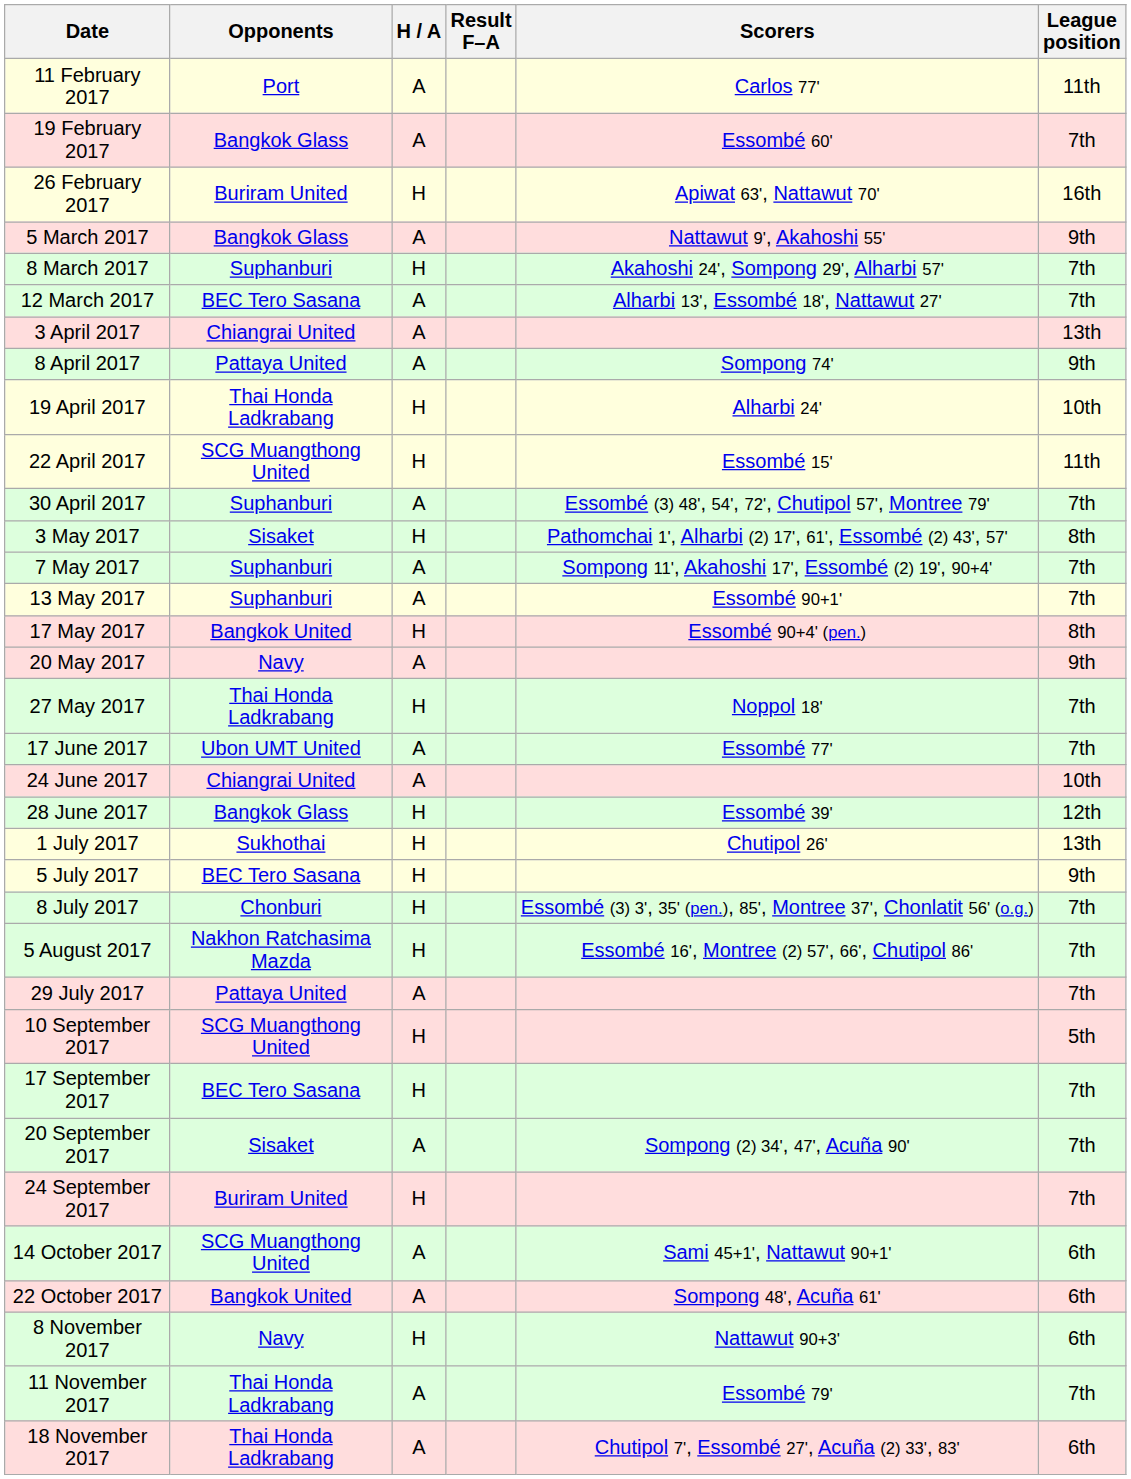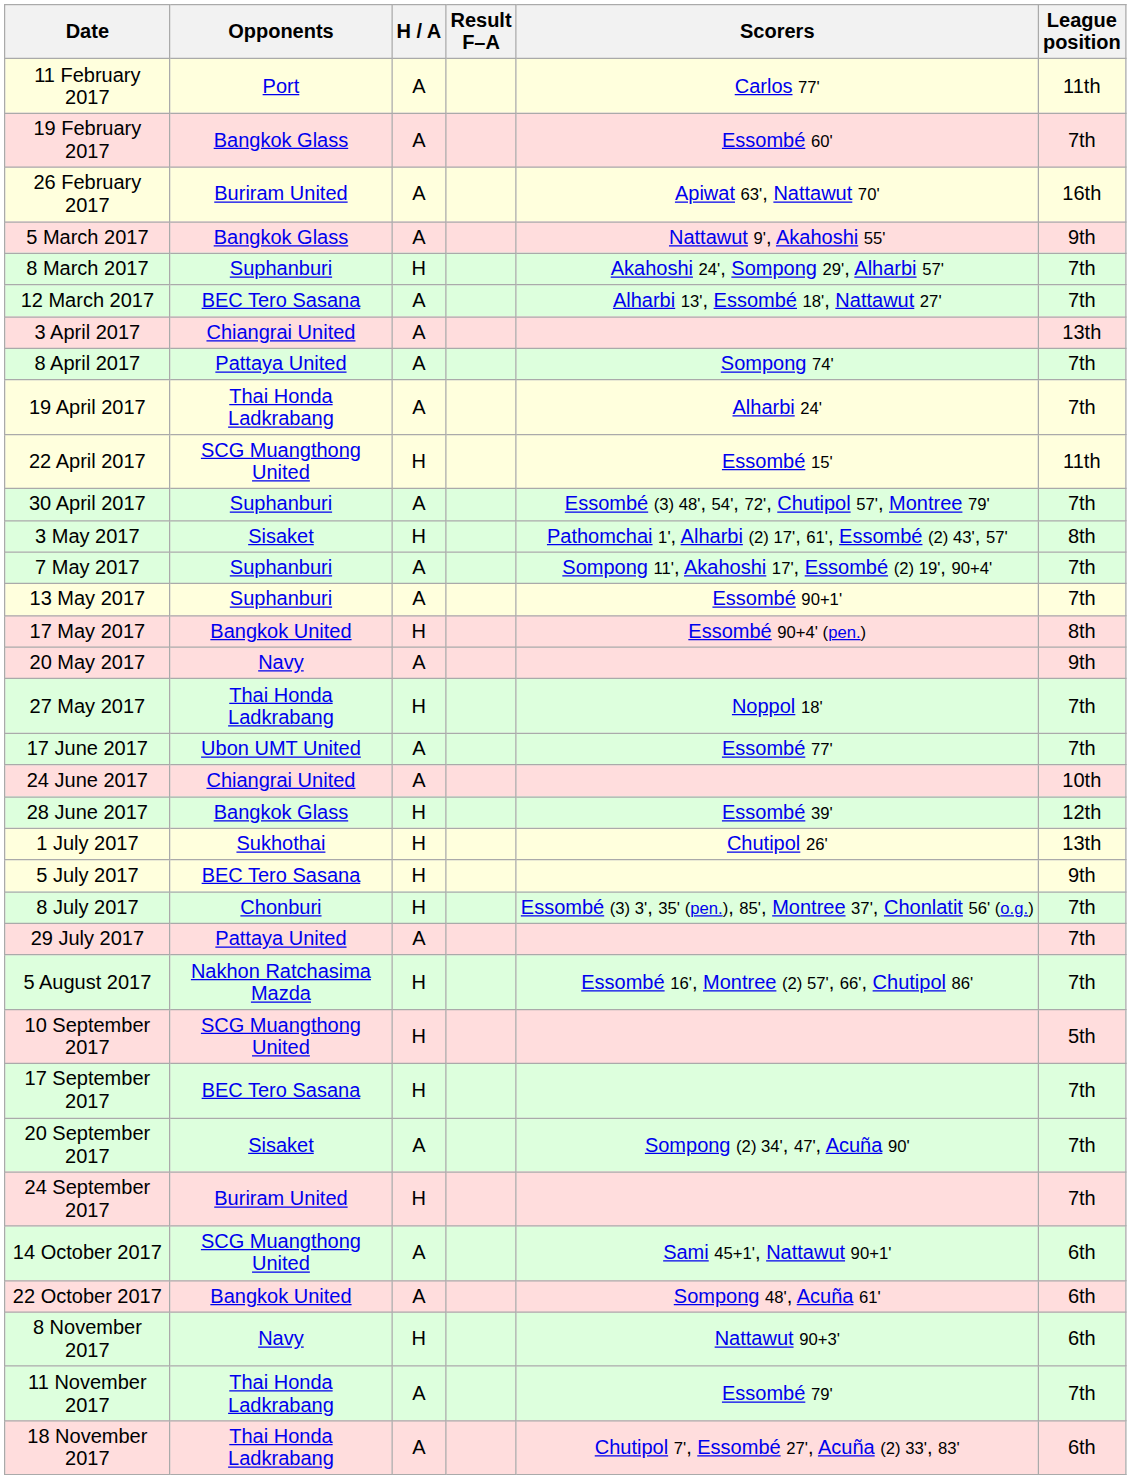 <table class="wikitable" style="text-align:center">
 <tr>
 <th width="125">Date</th>
 <th width="170">Opponents</th>
 <th nowrap>H / A</th>
 <th>Result<br>F–A</th>
 <th>Scorers</th>
 <th>League<br>position</th>
 </tr>
 <tr bgcolor="#ffffdd">
 <td>11 February 2017</td>
 <td><a href='#'>Port</a></td>
 <td>A</td>
 <td></td>
 <td><a href='#'>Carlos</a> <small>77'</small></td>
 <td>11th</td>
 </tr>
 <tr bgcolor="#ffdddd">
 <td>19 February 2017</td>
 <td><a href='#'>Bangkok Glass</a></td>
 <td>A</td>
 <td></td>
 <td><a href='#'>Essombé</a> <small>60'</small></td>
 <td>7th</td>
 </tr>
 <tr bgcolor="#ffffdd">
 <td>26 February 2017</td>
 <td><a href='#'>Buriram United</a></td>
-<td>H</td>
+<td>A</td>
 <td> </td>
 <td><a href='#'>Apiwat</a> <small>63'</small>, <a href='#'>Nattawut</a> <small>70'</small></td>
 <td>16th</td>
 </tr>
 <tr bgcolor="#ffdddd">
 <td>5 March 2017</td>
 <td><a href='#'>Bangkok Glass</a></td>
 <td>A</td>
 <td> </td>
 <td><a href='#'>Nattawut</a> <small>9'</small>, <a href='#'>Akahoshi</a> <small>55'</small></td>
 <td>9th</td>
 </tr>
 <tr bgcolor="#ddffdd">
 <td>8 March 2017</td>
 <td><a href='#'>Suphanburi</a></td>
 <td>H</td>
 <td></td>
 <td><a href='#'>Akahoshi</a> <small>24'</small>, <a href='#'>Sompong</a> <small>29'</small>, <a href='#'>Alharbi</a> <small>57'</small></td>
 <td>7th</td>
 </tr>
 <tr bgcolor="#ddffdd">
 <td>12 March 2017</td>
 <td><a href='#'>BEC Tero Sasana</a></td>
 <td>A</td>
 <td> </td>
 <td><a href='#'>Alharbi</a> <small>13'</small>, <a href='#'>Essombé</a> <small>18'</small>, <a href='#'>Nattawut</a> <small>27'</small></td>
 <td>7th</td>
 </tr>
 <tr bgcolor="#ffdddd">
 <td>3 April 2017</td>
 <td><a href='#'>Chiangrai United</a></td>
 <td>A</td>
 <td> </td>
 <td></td>
 <td>13th</td>
 </tr>
 <tr bgcolor="#ddffdd">
 <td>8 April 2017</td>
 <td><a href='#'>Pattaya United</a></td>
 <td>A</td>
 <td></td>
 <td><a href='#'>Sompong</a> <small>74'</small></td>
-<td>9th</td>
+<td>7th</td>
 </tr>
 <tr bgcolor="#ffffdd">
 <td>19 April 2017</td>
 <td><a href='#'>Thai Honda Ladkrabang</a></td>
-<td>H</td>
+<td>A</td>
 <td></td>
 <td><a href='#'>Alharbi</a> <small>24'</small></td>
-<td>10th</td>
+<td>7th</td>
 </tr>
 <tr bgcolor="#ffffdd">
 <td>22 April 2017</td>
 <td><a href='#'>SCG Muangthong United</a></td>
 <td>H</td>
 <td></td>
 <td><a href='#'>Essombé</a> <small>15'</small></td>
 <td>11th</td>
 </tr>
 <tr bgcolor="#ddffdd">
 <td>30 April 2017</td>
 <td><a href='#'>Suphanburi</a></td>
 <td>A</td>
 <td></td>
 <td><a href='#'>Essombé</a> <small>(3) 48'</small>, <small>54'</small>, <small>72'</small>, <a href='#'>Chutipol</a> <small>57'</small>, <a href='#'>Montree</a> <small>79'</small></td>
 <td>7th</td>
 </tr>
 <tr bgcolor="#ddffdd">
 <td>3 May 2017</td>
 <td><a href='#'>Sisaket</a></td>
 <td>H</td>
 <td></td>
 <td><a href='#'>Pathomchai</a> <small>1'</small>, <a href='#'>Alharbi</a> <small>(2) 17'</small>, <small>61'</small>, <a href='#'>Essombé</a> <small>(2) 43'</small>, <small>57'</small></td>
 <td>8th</td>
 </tr>
 <tr bgcolor="#ddffdd">
 <td>7 May 2017</td>
 <td><a href='#'>Suphanburi</a></td>
 <td>A</td>
 <td> </td>
 <td><a href='#'>Sompong</a> <small>11'</small>, <a href='#'>Akahoshi</a> <small>17'</small>, <a href='#'>Essombé</a> <small>(2) 19'</small>, <small>90+4'</small></td>
 <td>7th</td>
 </tr>
 <tr bgcolor="#ffffdd">
 <td>13 May 2017</td>
 <td><a href='#'>Suphanburi</a></td>
 <td>A</td>
 <td></td>
 <td><a href='#'>Essombé</a> <small>90+1'</small></td>
 <td>7th</td>
 </tr>
 <tr bgcolor="#ffdddd">
 <td>17 May 2017</td>
 <td><a href='#'>Bangkok United</a></td>
 <td>H</td>
 <td> </td>
 <td><a href='#'>Essombé</a> <small>90+4' (<a href='#'>pen.</a>)</small></td>
 <td>8th</td>
 </tr>
 <tr bgcolor="#ffdddd">
 <td>20 May 2017</td>
 <td><a href='#'>Navy</a></td>
 <td>A</td>
 <td></td>
 <td></td>
 <td>9th</td>
 </tr>
 <tr bgcolor="#ddffdd">
 <td>27 May 2017</td>
 <td><a href='#'>Thai Honda Ladkrabang</a></td>
 <td>H</td>
 <td></td>
 <td><a href='#'>Noppol</a> <small>18'</small></td>
 <td>7th</td>
 </tr>
 <tr bgcolor="#ddffdd">
 <td>17 June 2017</td>
 <td><a href='#'>Ubon UMT United</a></td>
 <td>A</td>
 <td></td>
 <td><a href='#'>Essombé</a> <small>77'</small></td>
 <td>7th</td>
 </tr>
 <tr bgcolor="#ffdddd">
 <td>24 June 2017</td>
 <td><a href='#'>Chiangrai United</a></td>
 <td>A</td>
 <td> </td>
 <td></td>
 <td>10th</td>
 </tr>
 <tr bgcolor="#ddffdd">
 <td>28 June 2017</td>
 <td><a href='#'>Bangkok Glass</a></td>
 <td>H</td>
 <td> </td>
 <td><a href='#'>Essombé</a> <small>39'</small></td>
 <td>12th</td>
 </tr>
 <tr bgcolor="#ffffdd">
 <td>1 July 2017</td>
 <td><a href='#'>Sukhothai</a></td>
 <td>H</td>
 <td></td>
 <td><a href='#'>Chutipol</a> <small>26'</small></td>
 <td>13th</td>
 </tr>
 <tr bgcolor="#ffffdd">
 <td>5 July 2017</td>
 <td><a href='#'>BEC Tero Sasana</a></td>
 <td>H</td>
 <td> </td>
 <td></td>
 <td>9th</td>
 </tr>
 <tr bgcolor="#ddffdd">
 <td>8 July 2017</td>
 <td><a href='#'>Chonburi</a></td>
 <td>H</td>
 <td></td>
 <td><a href='#'>Essombé</a> <small>(3) 3'</small>, <small>35' (<a href='#'>pen.</a>)</small>, <small>85'</small>, <a href='#'>Montree</a> <small>37'</small>, <a href='#'>Chonlatit</a> <small>56' (<a href='#'>o.g.</a>)</small></td>
 <td>7th</td>
 </tr>
+<tr bgcolor="#ffdddd">
+<td>29 July 2017</td>
+<td><a href='#'>Pattaya United</a></td>
+<td>A</td>
+<td></td>
+<td></td>
+<td>7th</td>
+</tr>
 <tr bgcolor="#ddffdd">
 <td>5 August 2017</td>
 <td><a href='#'>Nakhon Ratchasima Mazda</a></td>
 <td>H</td>
 <td></td>
 <td><a href='#'>Essombé</a> <small>16'</small>, <a href='#'>Montree</a> <small>(2) 57'</small>, <small>66'</small>, <a href='#'>Chutipol</a> <small>86'</small></td>
-<td>7th</td>
-</tr>
-<tr bgcolor="#ffdddd">
-<td>29 July 2017</td>
-<td><a href='#'>Pattaya United</a></td>
-<td>A</td>
-<td></td>
-<td></td>
 <td>7th</td>
 </tr>
 <tr bgcolor="#ffdddd">
 <td>10 September 2017</td>
 <td><a href='#'>SCG Muangthong United</a></td>
 <td>H</td>
 <td></td>
 <td></td>
 <td>5th</td>
 </tr>
 <tr bgcolor="#ddffdd">
 <td>17 September 2017</td>
 <td><a href='#'>BEC Tero Sasana</a></td>
 <td>H</td>
 <td></td>
 <td></td>
 <td>7th</td>
 </tr>
 <tr bgcolor="#ddffdd">
 <td>20 September 2017</td>
 <td><a href='#'>Sisaket</a></td>
 <td>A</td>
 <td></td>
 <td><a href='#'>Sompong</a> <small>(2) 34'</small>, <small>47'</small>, <a href='#'>Acuña</a> <small>90'</small></td>
 <td>7th</td>
 </tr>
 <tr bgcolor="#ffdddd">
 <td>24 September 2017</td>
 <td><a href='#'>Buriram United</a></td>
 <td>H</td>
 <td></td>
 <td></td>
 <td>7th</td>
 </tr>
 <tr bgcolor="#ddffdd">
 <td>14 October 2017</td>
 <td><a href='#'>SCG Muangthong United</a></td>
 <td>A</td>
 <td></td>
 <td><a href='#'>Sami</a> <small>45+1'</small>, <a href='#'>Nattawut</a> <small>90+1'</small></td>
 <td>6th</td>
 </tr>
 <tr bgcolor="#ffdddd">
 <td>22 October 2017</td>
 <td><a href='#'>Bangkok United</a></td>
 <td>A</td>
 <td> </td>
 <td><a href='#'>Sompong</a> <small>48'</small>, <a href='#'>Acuña</a> <small>61'</small></td>
 <td>6th</td>
 </tr>
 <tr bgcolor="#ddffdd">
 <td>8 November 2017</td>
 <td><a href='#'>Navy</a></td>
 <td>H</td>
 <td></td>
 <td><a href='#'>Nattawut</a> <small>90+3'</small></td>
 <td>6th</td>
 </tr>
 <tr bgcolor="#ddffdd">
 <td>11 November 2017</td>
 <td><a href='#'>Thai Honda Ladkrabang</a></td>
 <td>A</td>
 <td></td>
 <td><a href='#'>Essombé</a> <small>79'</small></td>
 <td>7th</td>
 </tr>
 <tr bgcolor="#ffdddd">
 <td>18 November 2017</td>
 <td><a href='#'>Thai Honda Ladkrabang</a></td>
 <td>A</td>
 <td></td>
 <td><a href='#'>Chutipol</a> <small>7'</small>, <a href='#'>Essombé</a> <small>27'</small>, <a href='#'>Acuña</a> <small>(2) 33'</small>, <small>83'</small></td>
 <td>6th</td>
 </tr>
 </table>
